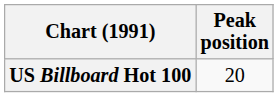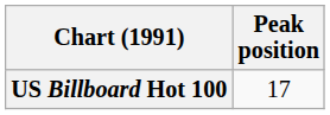 <table class="wikitable plainrowheaders" style="text-align:center">
 <tr>
 <th>Chart (1991)</th>
 <th>Peak<br>position</th>
 </tr>
 <tr>
 <th scope="row">US <em>Billboard</em> Hot 100</th>
-<td>20</td>
+<td>17</td>
 </tr>
 </table>
